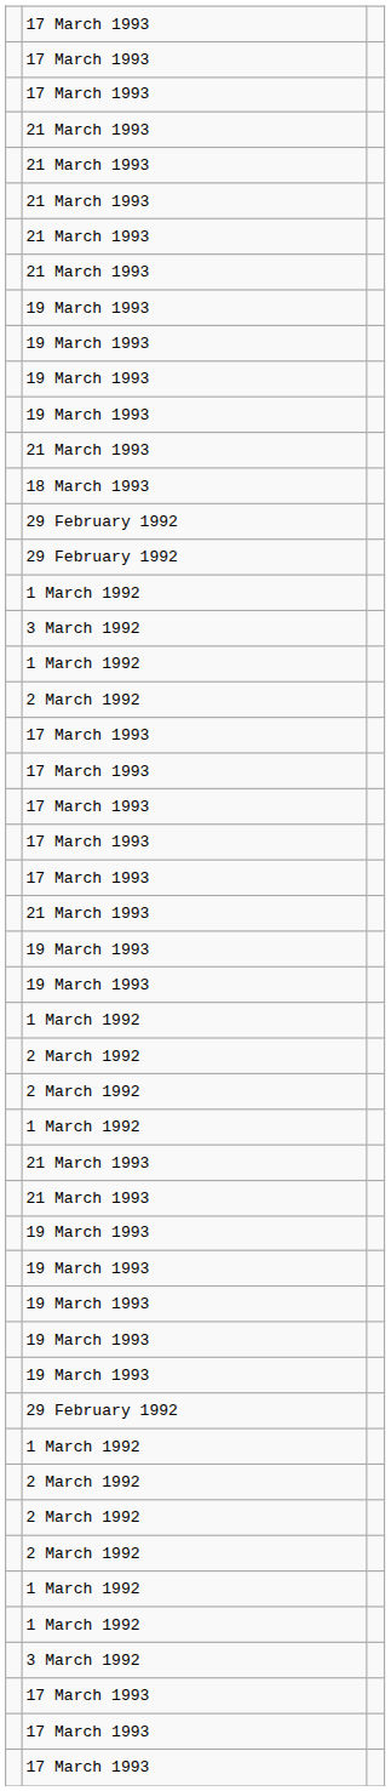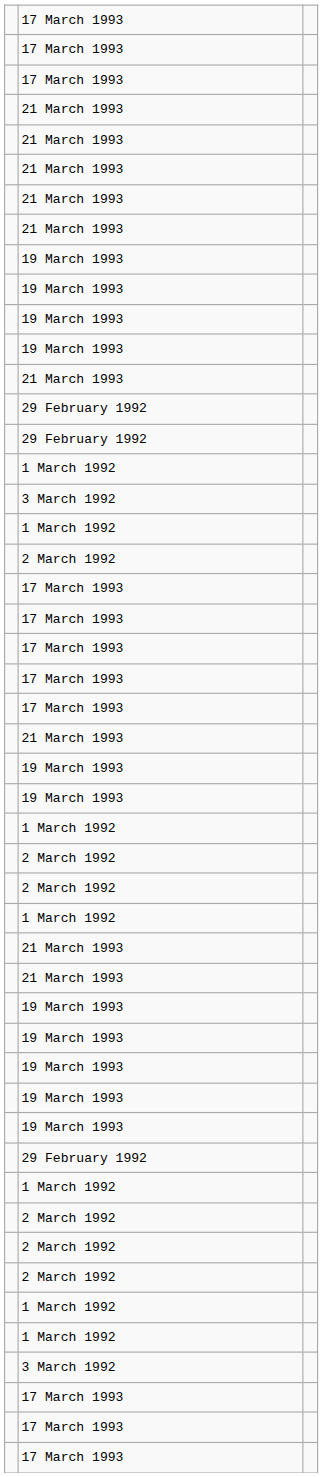 <table class="wikitable" style="font-size: 89%; float: left; width: 24em; margin-right: 1em;height: 1300px;">
 <tr>
 <td></td>
 <td>17 March 1993</td>
 <td></td>
 </tr>
 <tr>
 <td></td>
 <td>17 March 1993</td>
 <td></td>
 </tr>
 <tr>
 <td></td>
 <td>17 March 1993</td>
 <td></td>
 </tr>
 <tr>
 <td></td>
 <td>21 March 1993</td>
 <td></td>
 </tr>
 <tr>
 <td></td>
 <td>21 March 1993</td>
 <td></td>
 </tr>
 <tr>
 <td></td>
 <td>21 March 1993</td>
 <td></td>
 </tr>
 <tr>
 <td></td>
 <td>21 March 1993</td>
 <td></td>
 </tr>
 <tr>
 <td></td>
 <td>21 March 1993</td>
 <td></td>
 </tr>
 <tr>
 <td></td>
 <td>19 March 1993</td>
 <td></td>
 </tr>
 <tr>
 <td></td>
 <td>19 March 1993</td>
 <td></td>
 </tr>
 <tr>
 <td></td>
 <td>19 March 1993</td>
 <td></td>
 </tr>
 <tr>
 <td></td>
 <td>19 March 1993</td>
 <td></td>
 </tr>
 <tr>
 <td></td>
 <td>21 March 1993</td>
-<td></td>
-</tr>
-<tr>
-<td></td>
-<td>18 March 1993</td>
 <td></td>
 </tr>
 <tr>
 <td></td>
 <td>29 February 1992</td>
 <td></td>
 </tr>
 <tr>
 <td></td>
 <td>29 February 1992</td>
 <td></td>
 </tr>
 <tr>
 <td></td>
 <td>1 March 1992</td>
 <td></td>
 </tr>
 <tr>
 <td></td>
 <td>3 March 1992</td>
 <td></td>
 </tr>
 <tr>
 <td></td>
 <td>1 March 1992</td>
 <td></td>
 </tr>
 <tr>
 <td></td>
 <td>2 March 1992</td>
 <td></td>
 </tr>
 <tr>
 <td></td>
 <td>17 March 1993</td>
 <td></td>
 </tr>
 <tr>
 <td></td>
 <td>17 March 1993</td>
 <td></td>
 </tr>
 <tr>
 <td></td>
 <td>17 March 1993</td>
 <td></td>
 </tr>
 <tr>
 <td></td>
 <td>17 March 1993</td>
 <td></td>
 </tr>
 <tr>
 <td></td>
 <td>17 March 1993</td>
 <td></td>
 </tr>
 <tr>
 <td></td>
 <td>21 March 1993</td>
 <td></td>
 </tr>
 <tr>
 <td></td>
 <td>19 March 1993</td>
 <td></td>
 </tr>
 <tr>
 <td></td>
 <td>19 March 1993</td>
 <td></td>
 </tr>
 <tr>
 <td></td>
 <td>1 March 1992</td>
 <td></td>
 </tr>
 <tr>
 <td></td>
 <td>2 March 1992</td>
 <td></td>
 </tr>
 <tr>
 <td></td>
 <td>2 March 1992</td>
 <td></td>
 </tr>
 <tr>
 <td></td>
 <td>1 March 1992</td>
 <td></td>
 </tr>
 <tr>
 <td></td>
 <td>21 March 1993</td>
 <td></td>
 </tr>
 <tr>
 <td></td>
 <td>21 March 1993</td>
 <td></td>
 </tr>
 <tr>
 <td></td>
 <td>19 March 1993</td>
 <td></td>
 </tr>
 <tr>
 <td></td>
 <td>19 March 1993</td>
 <td></td>
 </tr>
 <tr>
 <td></td>
 <td>19 March 1993</td>
 <td></td>
 </tr>
 <tr>
 <td></td>
 <td>19 March 1993</td>
 <td></td>
 </tr>
 <tr>
 <td></td>
 <td>19 March 1993</td>
 <td></td>
 </tr>
 <tr>
 <td></td>
 <td>29 February 1992</td>
 <td></td>
 </tr>
 <tr>
 <td></td>
 <td>1 March 1992</td>
 <td></td>
 </tr>
 <tr>
 <td></td>
 <td>2 March 1992</td>
 <td></td>
 </tr>
 <tr>
 <td></td>
 <td>2 March 1992</td>
 <td></td>
 </tr>
 <tr>
 <td></td>
 <td>2 March 1992</td>
 <td></td>
 </tr>
 <tr>
 <td></td>
 <td>1 March 1992</td>
 <td></td>
 </tr>
 <tr>
 <td></td>
 <td>1 March 1992</td>
 <td></td>
 </tr>
 <tr>
 <td></td>
 <td>3 March 1992</td>
 <td></td>
 </tr>
 <tr>
 <td></td>
 <td>17 March 1993</td>
 <td></td>
 </tr>
 <tr>
 <td></td>
 <td>17 March 1993</td>
 <td></td>
 </tr>
 <tr>
 <td></td>
 <td>17 March 1993</td>
 <td></td>
 </tr>
 </table>
